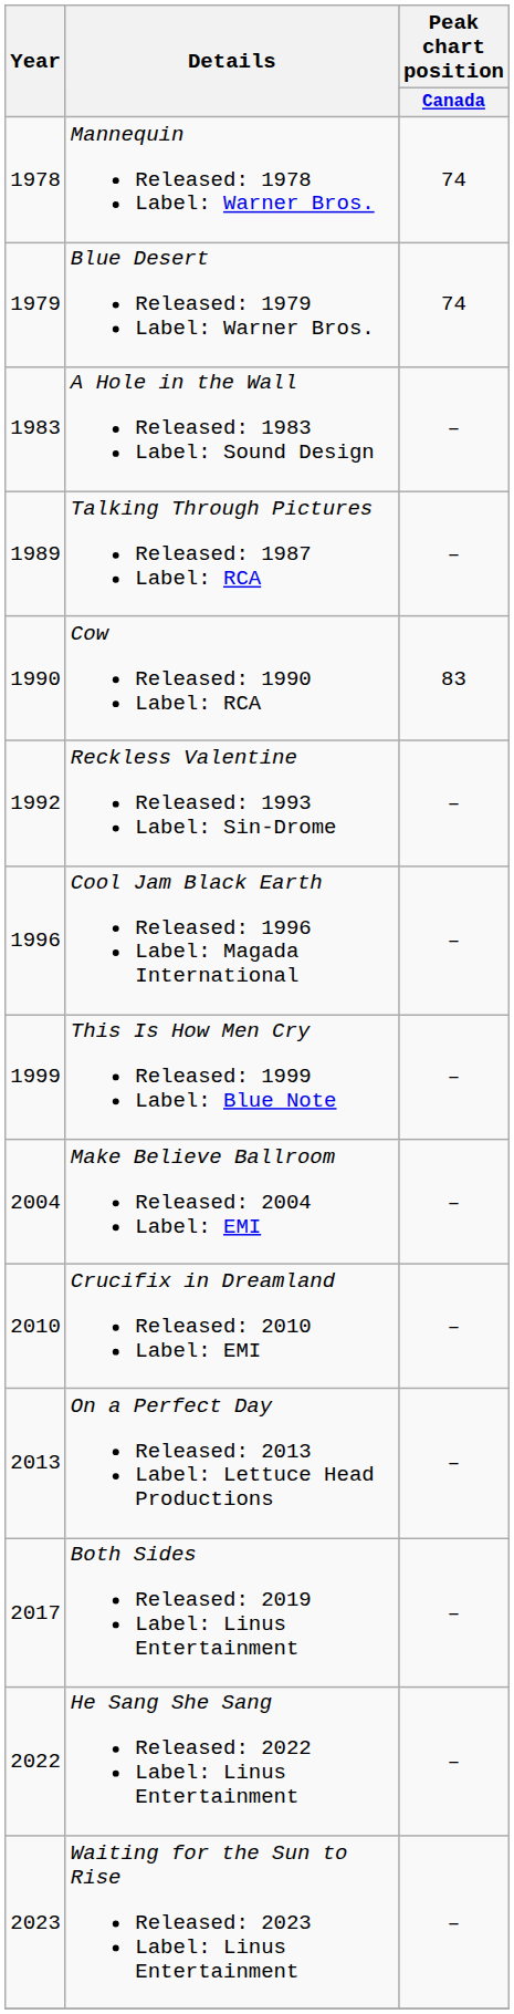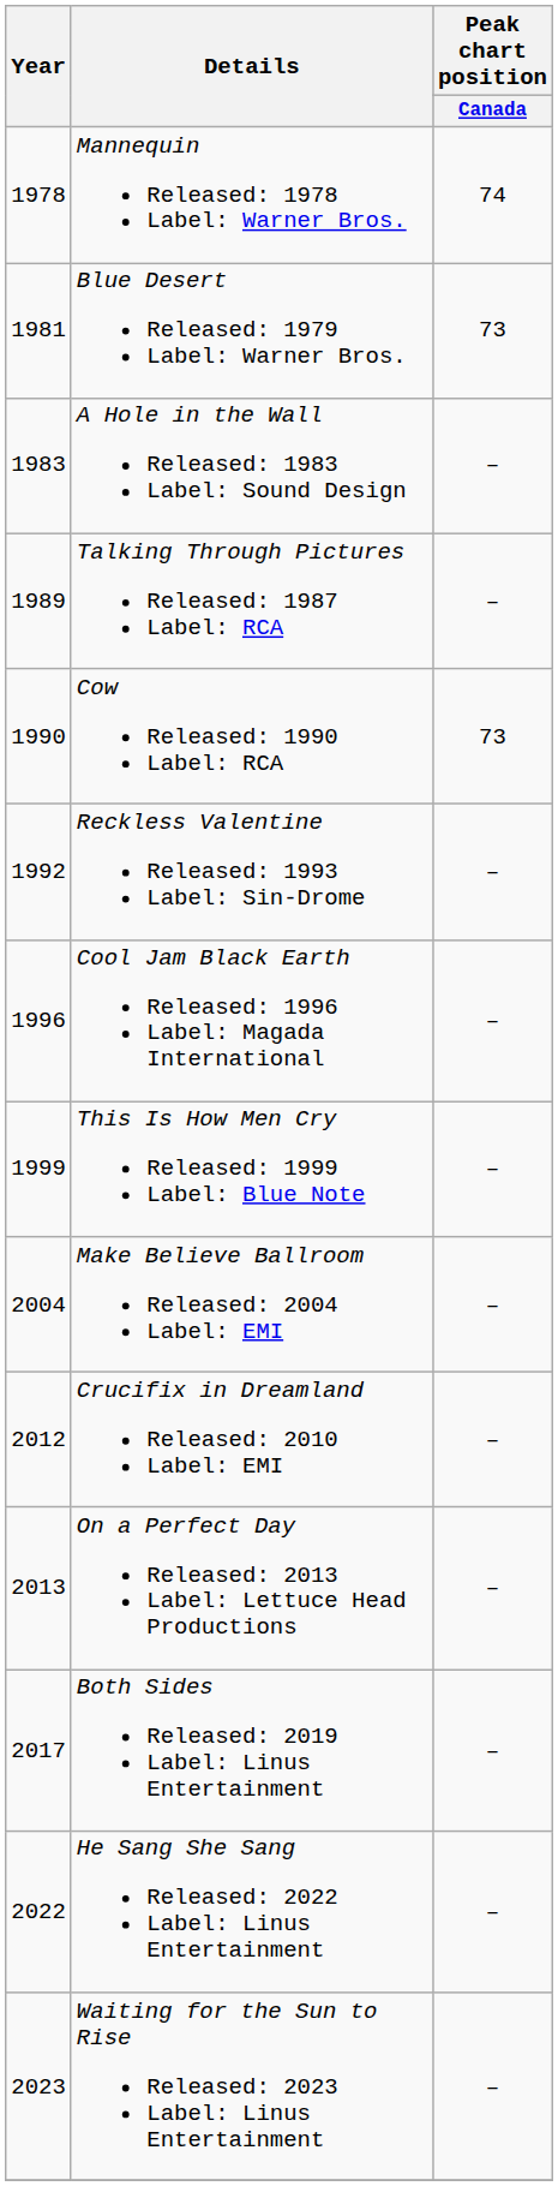 <table class="wikitable" style="text-align:center">
 <tr>
 <th rowspan="2">Year</th>
 <th rowspan="2" style="width:200px;">Details</th>
 <th colspan="2">Peak chart position</th>
 </tr>
 <tr style="font-size:smaller; line-height:1.2">
 <th width="30"><a href='#'>Canada</a><br></th>
 </tr>
 <tr>
 <td>1978</td>
 <td align="left"><em>Mannequin</em><br><ul><li>Released: 1978</li><li>Label: <a href='#'>Warner Bros.</a></li></ul></td>
 <td>74</td>
 </tr>
 <tr>
-<td>1979</td>
+<td>1981</td>
 <td align="left"><em>Blue Desert</em><br><ul><li>Released: 1979</li><li>Label: Warner Bros.</li></ul></td>
-<td>74</td>
+<td>73</td>
 </tr>
 <tr>
 <td>1983</td>
 <td align="left"><em>A Hole in the Wall</em><br><ul><li>Released: 1983</li><li>Label: Sound Design</li></ul></td>
 <td>–</td>
 </tr>
 <tr>
 <td>1989</td>
 <td align="left"><em>Talking Through Pictures</em><br><ul><li>Released: 1987</li><li>Label: <a href='#'>RCA</a></li></ul></td>
 <td>–</td>
 </tr>
 <tr>
 <td>1990</td>
 <td align="left"><em>Cow</em><br><ul><li>Released: 1990</li><li>Label: RCA</li></ul></td>
-<td>83</td>
+<td>73</td>
 </tr>
 <tr>
 <td>1992</td>
 <td align="left"><em>Reckless Valentine</em><br><ul><li>Released: 1993</li><li>Label: Sin-Drome</li></ul></td>
 <td>–</td>
 </tr>
 <tr>
 <td>1996</td>
 <td align="left"><em>Cool Jam Black Earth</em><br><ul><li>Released: 1996</li><li>Label: Magada International</li></ul></td>
 <td>–</td>
 </tr>
 <tr>
 <td>1999</td>
 <td align="left"><em>This Is How Men Cry</em><br><ul><li>Released: 1999</li><li>Label: <a href='#'>Blue Note</a></li></ul></td>
 <td>–</td>
 </tr>
 <tr>
 <td>2004</td>
 <td align="left"><em>Make Believe Ballroom</em><br><ul><li>Released: 2004</li><li>Label: <a href='#'>EMI</a></li></ul></td>
 <td>–</td>
 </tr>
 <tr>
-<td>2010</td>
+<td>2012</td>
 <td align="left"><em>Crucifix in Dreamland</em><br><ul><li>Released: 2010</li><li>Label: EMI</li></ul></td>
 <td>–</td>
 </tr>
 <tr>
 <td>2013</td>
 <td align="left"><em>On a Perfect Day</em><br><ul><li>Released: 2013</li><li>Label: Lettuce Head Productions</li></ul></td>
 <td>–</td>
 </tr>
 <tr>
 <td>2017</td>
 <td align="left"><em>Both Sides</em><br><ul><li>Released: 2019</li><li>Label: Linus Entertainment</li></ul></td>
 <td>–</td>
 </tr>
 <tr>
 <td>2022</td>
 <td align="left"><em>He Sang She Sang</em><br><ul><li>Released: 2022</li><li>Label: Linus Entertainment</li></ul></td>
 <td>–</td>
 </tr>
 <tr>
 <td>2023</td>
 <td align="left"><em>Waiting for the Sun to Rise</em><br><ul><li>Released: 2023</li><li>Label: Linus Entertainment</li></ul></td>
 <td>–</td>
 </tr>
 <tr>
 </tr>
 </table>
